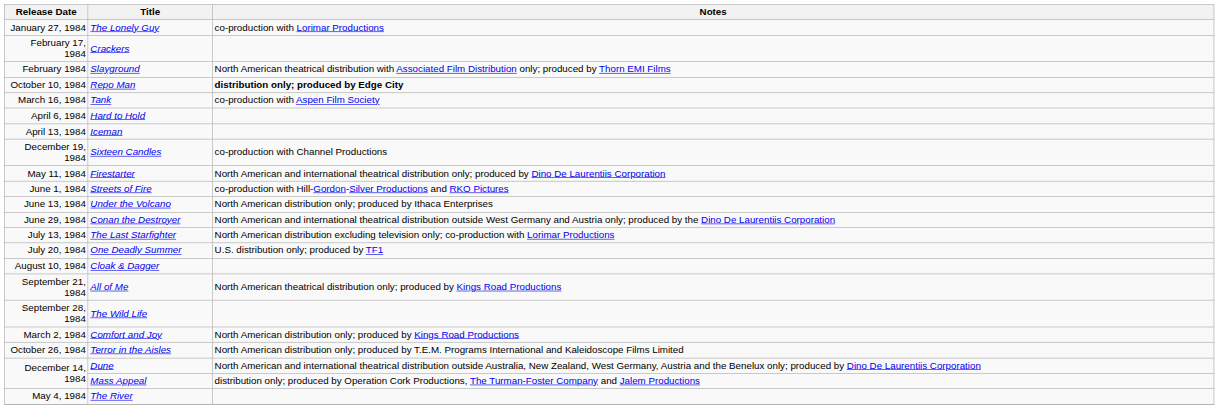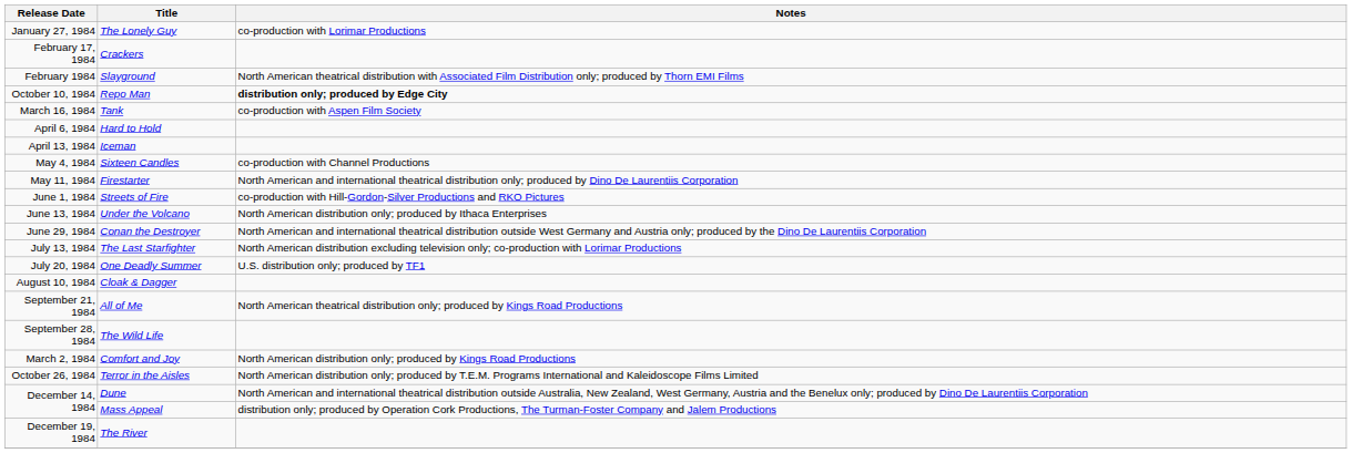 <table class="wikitable sortable" style="width:100%;">
 <tr>
 <th scope="col" style="width:130px;">Release Date</th>
 <th>Title</th>
 <th>Notes</th>
 </tr>
 <tr>
 <td style="text-align:right;">January 27, 1984</td>
 <td><em><a href='#'>The Lonely Guy</a></em></td>
 <td>co-production with <a href='#'>Lorimar Productions</a></td>
 </tr>
 <tr>
 <td style="text-align:right;">February 17, 1984</td>
 <td><em><a href='#'>Crackers</a></em></td>
 <td></td>
 </tr>
 <tr>
 <td style="text-align:right;">February 1984</td>
 <td><em><a href='#'>Slayground</a></em></td>
 <td>North American theatrical distribution with <a href='#'>Associated Film Distribution</a> only; produced by <a href='#'>Thorn EMI Films</a></td>
 </tr>
 <tr>
 <td style="text-align:right;">October 10, 1984</td>
 <td><em><a href='#'>Repo Man</a></em></td>
 <td><strong>distribution only; produced by Edge City</strong></td>
 </tr>
 <tr>
 <td style="text-align:right;">March 16, 1984</td>
 <td><em><a href='#'>Tank</a></em></td>
 <td>co-production with <a href='#'>Aspen Film Society</a></td>
 </tr>
 <tr>
 <td style="text-align:right;">April 6, 1984</td>
 <td><em><a href='#'>Hard to Hold</a></em></td>
 <td></td>
 </tr>
 <tr>
 <td style="text-align:right;">April 13, 1984</td>
 <td><em><a href='#'>Iceman</a></em></td>
 <td></td>
 </tr>
 <tr>
-<td style="text-align:right;">December 19, 1984</td>
+<td style="text-align:right;">May 4, 1984</td>
 <td><em><a href='#'>Sixteen Candles</a></em></td>
 <td>co-production with Channel Productions</td>
 </tr>
 <tr>
 <td style="text-align:right;">May 11, 1984</td>
 <td><em><a href='#'>Firestarter</a></em></td>
 <td>North American and international theatrical distribution only; produced by <a href='#'>Dino De Laurentiis Corporation</a></td>
 </tr>
 <tr>
 <td style="text-align:right;">June 1, 1984</td>
 <td><em><a href='#'>Streets of Fire</a></em></td>
 <td>co-production with Hill-<a href='#'>Gordon</a>-<a href='#'>Silver Productions</a> and <a href='#'>RKO Pictures</a></td>
 </tr>
 <tr>
 <td style="text-align:right;">June 13, 1984</td>
 <td><em><a href='#'>Under the Volcano</a></em></td>
 <td>North American distribution only; produced by Ithaca Enterprises</td>
 </tr>
 <tr>
 <td style="text-align:right;">June 29, 1984</td>
 <td><em><a href='#'>Conan the Destroyer</a></em></td>
 <td>North American and international theatrical distribution outside West Germany and Austria only; produced by the <a href='#'>Dino De Laurentiis Corporation</a></td>
 </tr>
 <tr>
 <td style="text-align:right;">July 13, 1984</td>
 <td><em><a href='#'>The Last Starfighter</a></em></td>
 <td>North American distribution excluding television only; co-production with <a href='#'>Lorimar Productions</a></td>
 </tr>
 <tr>
 <td style="text-align:right;">July 20, 1984</td>
 <td><em><a href='#'>One Deadly Summer</a></em></td>
 <td>U.S. distribution only; produced by <a href='#'>TF1</a></td>
 </tr>
 <tr>
 <td style="text-align:right;">August 10, 1984</td>
 <td><em><a href='#'>Cloak & Dagger</a></em></td>
 <td></td>
 </tr>
 <tr>
 <td style="text-align:right;">September 21, 1984</td>
 <td><em><a href='#'>All of Me</a></em></td>
 <td>North American theatrical distribution only; produced by <a href='#'>Kings Road Productions</a></td>
 </tr>
 <tr>
 <td style="text-align:right;">September 28, 1984</td>
 <td><em><a href='#'>The Wild Life</a></em></td>
 <td></td>
 </tr>
 <tr>
 <td style="text-align:right;">March 2, 1984</td>
 <td><em><a href='#'>Comfort and Joy</a></em></td>
 <td>North American distribution only; produced by <a href='#'>Kings Road Productions</a></td>
 </tr>
 <tr>
 <td style="text-align:right;">October 26, 1984</td>
 <td><em><a href='#'>Terror in the Aisles</a></em></td>
 <td>North American distribution only; produced by T.E.M. Programs International and Kaleidoscope Films Limited</td>
 </tr>
 <tr>
 <td style="text-align:right;" rowspan="2">December 14, 1984</td>
 <td><em><a href='#'>Dune</a></em></td>
 <td>North American and international theatrical distribution outside Australia, New Zealand, West Germany, Austria and the Benelux only; produced by <a href='#'>Dino De Laurentiis Corporation</a></td>
 </tr>
 <tr>
 <td><em><a href='#'>Mass Appeal</a></em></td>
 <td>distribution only; produced by Operation Cork Productions, <a href='#'>The Turman-Foster Company</a> and <a href='#'>Jalem Productions</a></td>
 </tr>
 <tr>
-<td style="text-align:right;">May 4, 1984</td>
+<td style="text-align:right;">December 19, 1984</td>
 <td><em><a href='#'>The River</a></em></td>
 <td></td>
 </tr>
 <tr>
 </tr>
 </table>
